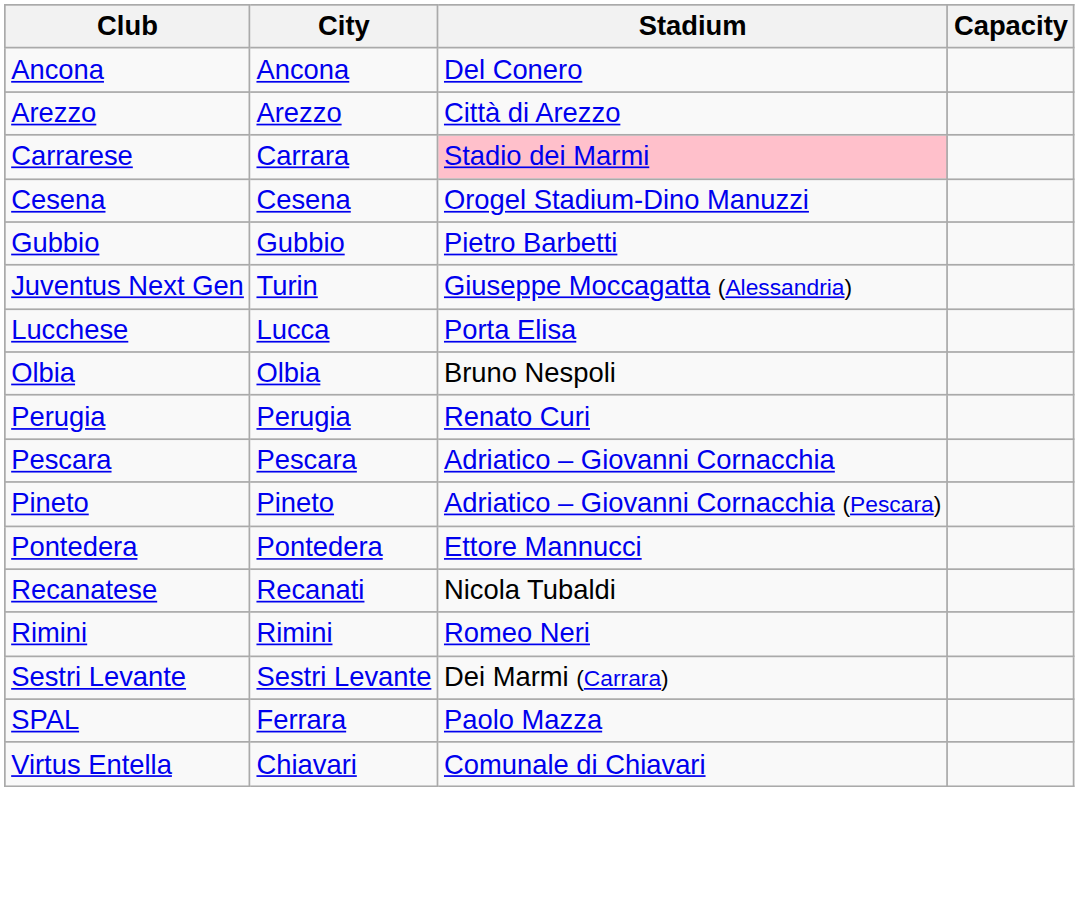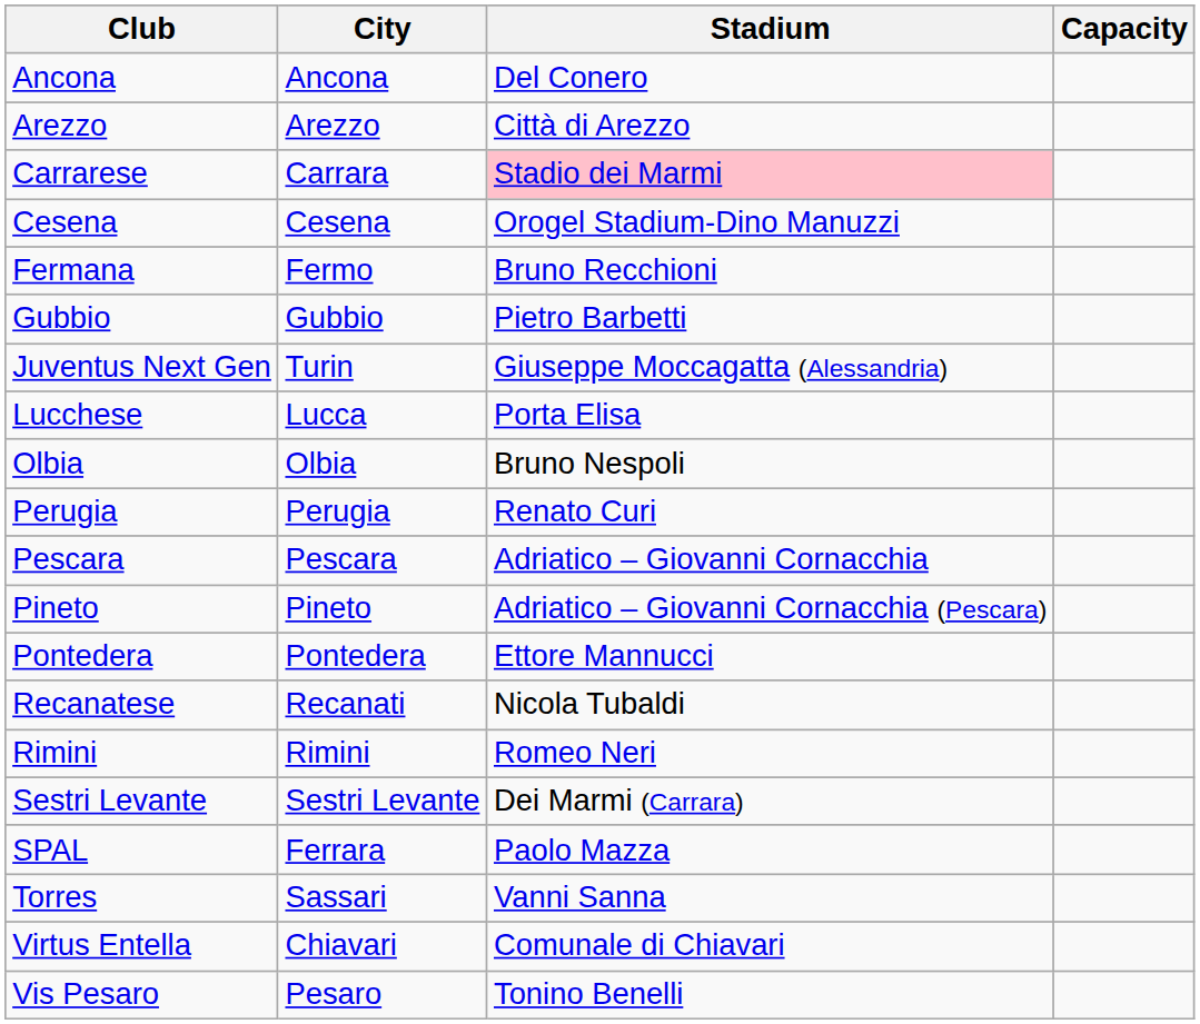 <table class="wikitable sortable">
 <tr>
 <th>Club</th>
 <th>City</th>
 <th>Stadium</th>
 <th>Capacity</th>
 </tr>
 <tr>
 <td><a href='#'>Ancona</a></td>
 <td><a href='#'>Ancona</a></td>
 <td><a href='#'>Del Conero</a></td>
 <td></td>
 </tr>
 <tr>
 <td><a href='#'>Arezzo</a></td>
 <td><a href='#'>Arezzo</a></td>
 <td><a href='#'>Città di Arezzo</a></td>
 <td></td>
 </tr>
 <tr>
 <td><a href='#'>Carrarese</a></td>
 <td><a href='#'>Carrara</a></td>
 <td style="background: pink;"><a href='#'>Stadio dei Marmi</a></td>
 <td></td>
 </tr>
 <tr>
 <td><a href='#'>Cesena</a></td>
 <td><a href='#'>Cesena</a></td>
 <td><a href='#'>Orogel Stadium-Dino Manuzzi</a></td>
+<td></td>
+</tr>
+<tr>
+<td><a href='#'>Fermana</a></td>
+<td><a href='#'>Fermo</a></td>
+<td><a href='#'>Bruno Recchioni</a></td>
 <td></td>
 </tr>
 <tr>
 <td><a href='#'>Gubbio</a></td>
 <td><a href='#'>Gubbio</a></td>
 <td><a href='#'>Pietro Barbetti</a></td>
 <td></td>
 </tr>
 <tr>
 <td><a href='#'>Juventus Next Gen</a></td>
 <td><a href='#'>Turin</a></td>
 <td><a href='#'>Giuseppe Moccagatta</a> <small>(<a href='#'>Alessandria</a>)</small></td>
 <td></td>
 </tr>
 <tr>
 <td><a href='#'>Lucchese</a></td>
 <td><a href='#'>Lucca</a></td>
 <td><a href='#'>Porta Elisa</a></td>
 <td></td>
 </tr>
 <tr>
 <td><a href='#'>Olbia</a></td>
 <td><a href='#'>Olbia</a></td>
 <td>Bruno Nespoli</td>
 <td></td>
 </tr>
 <tr>
 <td><a href='#'>Perugia</a></td>
 <td><a href='#'>Perugia</a></td>
 <td><a href='#'>Renato Curi</a></td>
 <td></td>
 </tr>
 <tr>
 <td><a href='#'>Pescara</a></td>
 <td><a href='#'>Pescara</a></td>
 <td><a href='#'>Adriatico – Giovanni Cornacchia</a></td>
 <td></td>
 </tr>
 <tr>
 <td><a href='#'>Pineto</a></td>
 <td><a href='#'>Pineto</a></td>
 <td><a href='#'>Adriatico – Giovanni Cornacchia</a> <small>(<a href='#'>Pescara</a>)</small></td>
 <td></td>
 </tr>
 <tr>
 <td><a href='#'>Pontedera</a></td>
 <td><a href='#'>Pontedera</a></td>
 <td><a href='#'>Ettore Mannucci</a></td>
 <td></td>
 </tr>
 <tr>
 <td><a href='#'>Recanatese</a></td>
 <td><a href='#'>Recanati</a></td>
 <td>Nicola Tubaldi</td>
 <td></td>
 </tr>
 <tr>
 <td><a href='#'>Rimini</a></td>
 <td><a href='#'>Rimini</a></td>
 <td><a href='#'>Romeo Neri</a></td>
 <td></td>
 </tr>
 <tr>
 <td><a href='#'>Sestri Levante</a></td>
 <td><a href='#'>Sestri Levante</a></td>
 <td>Dei Marmi <small>(<a href='#'>Carrara</a>)</small></td>
 <td></td>
 </tr>
 <tr>
 <td><a href='#'>SPAL</a></td>
 <td><a href='#'>Ferrara</a></td>
 <td><a href='#'>Paolo Mazza</a></td>
 <td></td>
 </tr>
 <tr>
+<td><a href='#'>Torres</a></td>
+<td><a href='#'>Sassari</a></td>
+<td><a href='#'>Vanni Sanna</a></td>
+<td></td>
+</tr>
+<tr>
 <td><a href='#'>Virtus Entella</a></td>
 <td><a href='#'>Chiavari</a></td>
 <td><a href='#'>Comunale di Chiavari</a></td>
 <td></td>
 </tr>
+<tr>
+<td><a href='#'>Vis Pesaro</a></td>
+<td><a href='#'>Pesaro</a></td>
+<td><a href='#'>Tonino Benelli</a></td>
+<td></td>
+</tr>
 </table>
